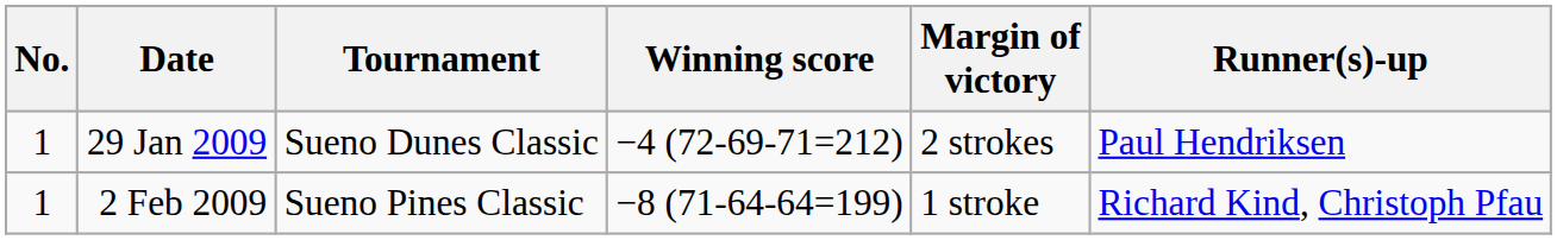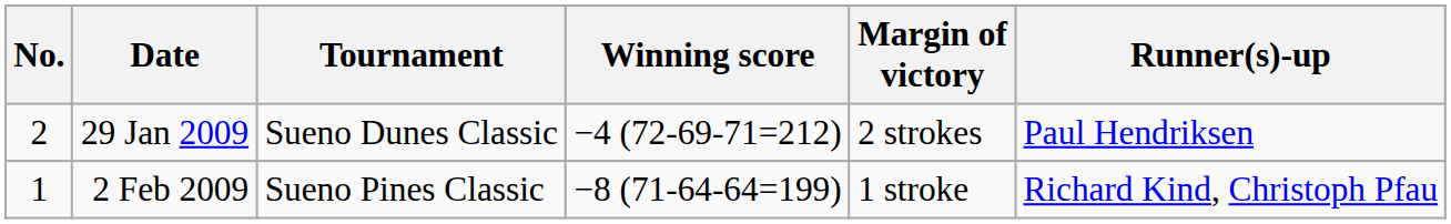 <table class="wikitable" style="font-size:95%;">
 <tr>
 <th>No.</th>
 <th>Date</th>
 <th>Tournament</th>
 <th>Winning score</th>
 <th>Margin of<br>victory</th>
 <th>Runner(s)-up</th>
 </tr>
 <tr>
-<td align=center>1</td>
+<td align=center>2</td>
 <td align=right>29 Jan <a href='#'>2009</a></td>
 <td>Sueno Dunes Classic</td>
 <td>−4 (72-69-71=212)</td>
 <td>2 strokes</td>
 <td> <a href='#'>Paul Hendriksen</a></td>
 </tr>
 <tr>
 <td align=center>1</td>
 <td align=right>2 Feb 2009</td>
 <td>Sueno Pines Classic</td>
 <td>−8 (71-64-64=199)</td>
 <td>1 stroke</td>
 <td> <a href='#'>Richard Kind</a>,  <a href='#'>Christoph Pfau</a></td>
 </tr>
 </table>
